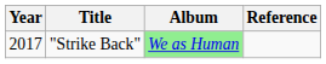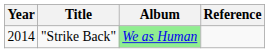 <table class=wikitable>
 <tr>
 <th>Year</th>
 <th>Title</th>
 <th>Album</th>
 <th>Reference</th>
 </tr>
 <tr>
-<td>2017</td>
+<td>2014</td>
 <td>"Strike Back"</td>
 <td style="background: lightgreen;"><em><a href='#'>We as Human</a></em></td>
 <td></td>
 </tr>
 </table>
